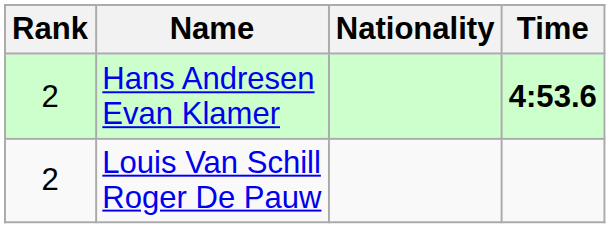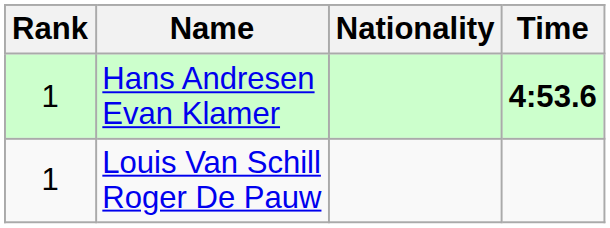 <table class="wikitable sortable" style="text-align:center">
 <tr>
 <th>Rank</th>
 <th>Name</th>
 <th>Nationality</th>
 <th>Time</th>
 </tr>
 <tr bgcolor=ccffcc>
-<td>2</td>
+<td>1</td>
 <td align=left><a href='#'>Hans Andresen</a><br><a href='#'>Evan Klamer</a></td>
 <td align=left></td>
 <td><strong>4:53.6</strong></td>
 </tr>
 <tr>
-<td>2</td>
+<td>1</td>
 <td align=left><a href='#'>Louis Van Schill</a><br><a href='#'>Roger De Pauw</a></td>
 <td align=left></td>
 <td></td>
 </tr>
 </table>
